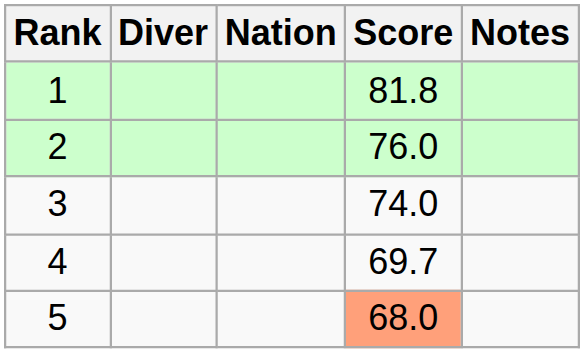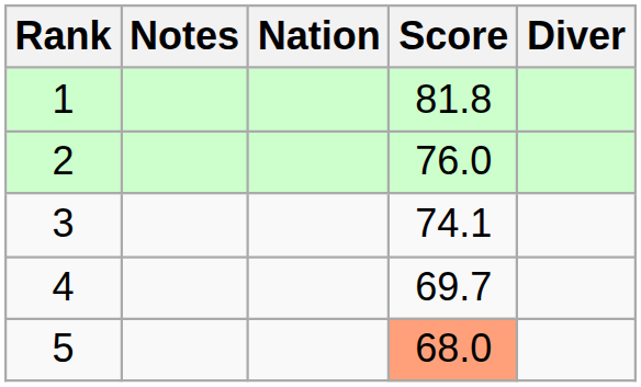 <table class="wikitable sortable" style="text-align:center">
 <tr>
 <th>Rank</th>
-<th>Diver</th>
+<th>Notes</th>
 <th>Nation</th>
 <th>Score</th>
-<th>Notes</th>
+<th>Diver</th>
 </tr>
 <tr style="background:#cfc;">
 <td>1</td>
-<td align=left></td>
+<td></td>
 <td align=left></td>
 <td>81.8</td>
-<td></td>
+<td align=left></td>
 </tr>
 <tr style="background:#cfc;">
 <td>2</td>
-<td align=left></td>
+<td></td>
 <td align=left></td>
 <td>76.0</td>
-<td></td>
+<td align=left></td>
 </tr>
 <tr>
 <td>3</td>
+<td></td>
 <td align=left></td>
+<td>74.1</td>
 <td align=left></td>
-<td>74.0</td>
-<td></td>
 </tr>
 <tr>
 <td>4</td>
-<td align=left></td>
+<td></td>
 <td align=left></td>
 <td>69.7</td>
-<td></td>
+<td align=left></td>
 </tr>
 <tr>
 <td>5</td>
-<td align=left></td>
+<td></td>
 <td align=left></td>
 <td style="background: lightsalmon;">68.0</td>
-<td></td>
+<td align=left></td>
 </tr>
 </table>
